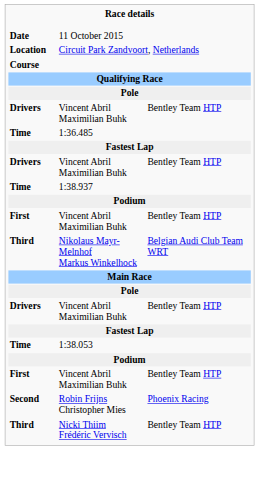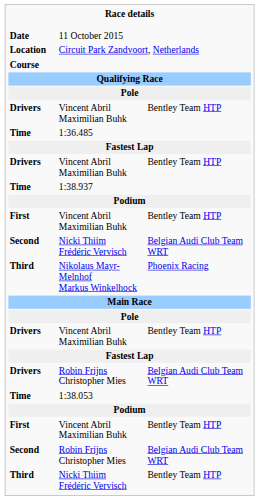 <table class="infobox" align="right" cellpadding="2" style="float:right; width: 26em; ">
 <tr>
 <th colspan="3" align=center>Race details</th>
 </tr>
 <tr>
 <td colspan="3" style="text-align:center;"></td>
 </tr>
 <tr>
 <td colspan="3" style="text-align:center;"></td>
 </tr>
 <tr>
 <td style="width: 20%;"><strong>Date</strong></td>
 <td>11 October 2015</td>
 </tr>
 <tr>
 <td><strong>Location</strong></td>
 <td colspan=2><a href='#'>Circuit Park Zandvoort</a>, <a href='#'>Netherlands</a></td>
 </tr>
 <tr>
 <td><strong>Course</strong></td>
 <td colspan=2></td>
 </tr>
 <tr>
 <td colspan="3" style="text-align:center; background-color:#99ccff"><strong>Qualifying Race</strong></td>
 </tr>
 <tr>
 <th colspan="3" style="background:#efefef;" align=center>Pole</th>
 </tr>
 <tr>
 <td><strong>Drivers</strong></td>
 <td> Vincent Abril<br> Maximilian Buhk</td>
 <td>Bentley Team <a href='#'>HTP</a></td>
 </tr>
 <tr>
 <td><strong>Time</strong></td>
 <td colspan=2>1:36.485</td>
 </tr>
 <tr>
 <th colspan="3" style="background:#efefef;">Fastest Lap</th>
 </tr>
 <tr>
 <td><strong>Drivers</strong></td>
 <td> Vincent Abril<br> Maximilian Buhk</td>
 <td>Bentley Team <a href='#'>HTP</a></td>
 </tr>
 <tr>
 <td><strong>Time</strong></td>
 <td colspan=2>1:38.937</td>
 </tr>
 <tr>
 <th colspan="3" style="background:#efefef;" align=center>Podium</th>
 </tr>
 <tr>
 <td><strong>First</strong></td>
 <td> Vincent Abril<br> Maximilian Buhk</td>
 <td>Bentley Team <a href='#'>HTP</a></td>
 </tr>
 <tr>
+<td><strong>Second</strong></td>
+<td> <a href='#'>Nicki Thiim</a><br> <a href='#'>Frédéric Vervisch</a></td>
+<td><a href='#'>Belgian Audi Club Team WRT</a></td>
+</tr>
+<tr>
 <td><strong>Third</strong></td>
 <td> <a href='#'>Nikolaus Mayr-Melnhof</a><br> <a href='#'>Markus Winkelhock</a></td>
-<td><a href='#'>Belgian Audi Club Team WRT</a></td>
+<td><a href='#'>Phoenix Racing</a></td>
 </tr>
 <tr>
 <td colspan="3" style="text-align:center; background-color:#99ccff"><strong>Main Race</strong></td>
 </tr>
 <tr>
 <th colspan="3" style="background:#efefef;">Pole</th>
 </tr>
 <tr>
 <td><strong>Drivers</strong></td>
 <td> Vincent Abril<br> Maximilian Buhk</td>
 <td>Bentley Team <a href='#'>HTP</a></td>
 </tr>
 <tr>
 <th colspan="3" style="background:#efefef;" align=center>Fastest Lap</th>
 </tr>
 <tr>
+<td><strong>Drivers</strong></td>
+<td> <a href='#'>Robin Frijns</a><br> Christopher Mies</td>
+<td><a href='#'>Belgian Audi Club Team WRT</a></td>
+</tr>
+<tr>
 <td><strong>Time</strong></td>
 <td colspan=2>1:38.053</td>
 </tr>
 <tr>
 <th colspan="3" style="background:#efefef;" align=center>Podium</th>
 </tr>
 <tr>
 <td><strong>First</strong></td>
 <td> Vincent Abril<br> Maximilian Buhk</td>
 <td>Bentley Team <a href='#'>HTP</a></td>
 </tr>
 <tr>
 <td><strong>Second</strong></td>
 <td> <a href='#'>Robin Frijns</a><br> Christopher Mies</td>
-<td><a href='#'>Phoenix Racing</a></td>
+<td><a href='#'>Belgian Audi Club Team WRT</a></td>
 </tr>
 <tr>
 <td><strong>Third</strong></td>
 <td> <a href='#'>Nicki Thiim</a><br> <a href='#'>Frédéric Vervisch</a></td>
 <td>Bentley Team <a href='#'>HTP</a></td>
 </tr>
 </table>
